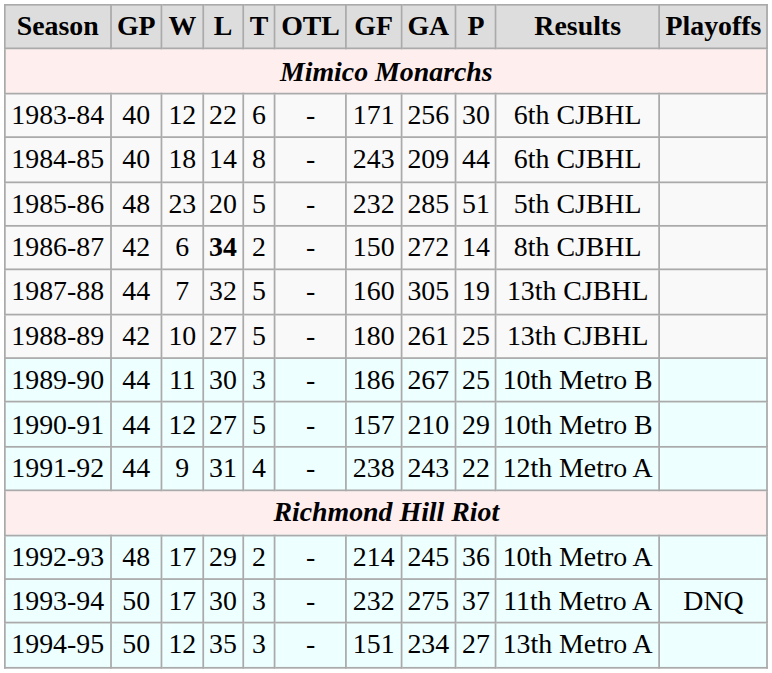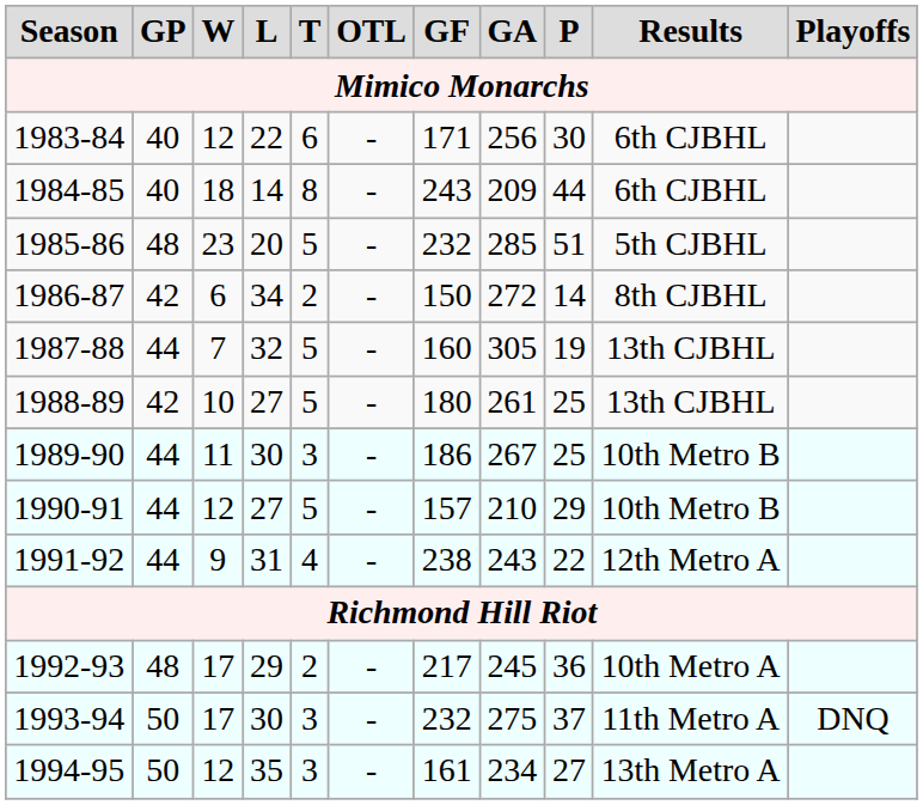 <table class="wikitable">
 <tr align="center"  bgcolor="#dddddd">
 <td><strong>Season</strong></td>
 <td><strong>GP</strong></td>
 <td><strong>W</strong></td>
 <td><strong>L</strong></td>
 <td><strong>T</strong></td>
 <td><strong>OTL</strong></td>
 <td><strong>GF</strong></td>
 <td><strong>GA</strong></td>
 <td><strong>P</strong></td>
 <td><strong>Results</strong></td>
 <td><strong>Playoffs</strong></td>
 </tr>
 <tr align="center"  bgcolor="#ffeeee">
 <td colspan="11"><strong><em>Mimico Monarchs</em></strong></td>
 </tr>
 <tr align="center">
 <td>1983-84</td>
 <td>40</td>
 <td>12</td>
 <td>22</td>
 <td>6</td>
 <td>-</td>
 <td>171</td>
 <td>256</td>
 <td>30</td>
 <td>6th CJBHL</td>
 <td></td>
 </tr>
 <tr align="center">
 <td>1984-85</td>
 <td>40</td>
 <td>18</td>
 <td>14</td>
 <td>8</td>
 <td>-</td>
 <td>243</td>
 <td>209</td>
 <td>44</td>
 <td>6th CJBHL</td>
 <td></td>
 </tr>
 <tr align="center">
 <td>1985-86</td>
 <td>48</td>
 <td>23</td>
 <td>20</td>
 <td>5</td>
 <td>-</td>
 <td>232</td>
 <td>285</td>
 <td>51</td>
 <td>5th CJBHL</td>
 <td></td>
 </tr>
 <tr align="center">
 <td>1986-87</td>
 <td>42</td>
 <td>6</td>
-<td><strong>34</strong></td>
+<td>34</td>
 <td>2</td>
 <td>-</td>
 <td>150</td>
 <td>272</td>
 <td>14</td>
 <td>8th CJBHL</td>
 <td></td>
 </tr>
 <tr align="center">
 <td>1987-88</td>
 <td>44</td>
 <td>7</td>
 <td>32</td>
 <td>5</td>
 <td>-</td>
 <td>160</td>
 <td>305</td>
 <td>19</td>
 <td>13th CJBHL</td>
 <td></td>
 </tr>
 <tr align="center">
 <td>1988-89</td>
 <td>42</td>
 <td>10</td>
 <td>27</td>
 <td>5</td>
 <td>-</td>
 <td>180</td>
 <td>261</td>
 <td>25</td>
 <td>13th CJBHL</td>
 <td></td>
 </tr>
 <tr align="center" bgcolor="#EEFFFF">
 <td>1989-90</td>
 <td>44</td>
 <td>11</td>
 <td>30</td>
 <td>3</td>
 <td>-</td>
 <td>186</td>
 <td>267</td>
 <td>25</td>
 <td>10th Metro B</td>
 <td></td>
 </tr>
 <tr align="center" bgcolor="#EEFFFF">
 <td>1990-91</td>
 <td>44</td>
 <td>12</td>
 <td>27</td>
 <td>5</td>
 <td>-</td>
 <td>157</td>
 <td>210</td>
 <td>29</td>
 <td>10th Metro B</td>
 <td></td>
 </tr>
 <tr align="center" bgcolor="#EEFFFF">
 <td>1991-92</td>
 <td>44</td>
 <td>9</td>
 <td>31</td>
 <td>4</td>
 <td>-</td>
 <td>238</td>
 <td>243</td>
 <td>22</td>
 <td>12th Metro A</td>
 <td></td>
 </tr>
 <tr align="center"  bgcolor="#ffeeee">
 <td colspan="11"><strong><em>Richmond Hill Riot</em></strong></td>
 </tr>
 <tr align="center" bgcolor="#EEFFFF">
 <td>1992-93</td>
 <td>48</td>
 <td>17</td>
 <td>29</td>
 <td>2</td>
 <td>-</td>
-<td>214</td>
+<td>217</td>
 <td>245</td>
 <td>36</td>
 <td>10th Metro A</td>
 <td></td>
 </tr>
 <tr align="center" bgcolor="#EEFFFF">
 <td>1993-94</td>
 <td>50</td>
 <td>17</td>
 <td>30</td>
 <td>3</td>
 <td>-</td>
 <td>232</td>
 <td>275</td>
 <td>37</td>
 <td>11th Metro A</td>
 <td>DNQ</td>
 </tr>
 <tr align="center" bgcolor="#EEFFFF">
 <td>1994-95</td>
 <td>50</td>
 <td>12</td>
 <td>35</td>
 <td>3</td>
 <td>-</td>
-<td>151</td>
+<td>161</td>
 <td>234</td>
 <td>27</td>
 <td>13th Metro A</td>
 <td></td>
 </tr>
 </table>
